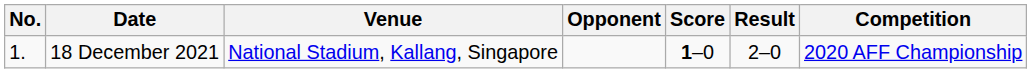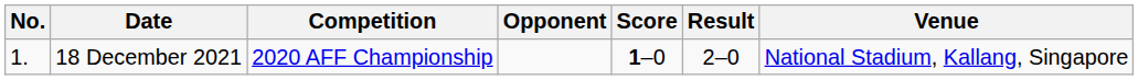 <table class="wikitable" style="font-size:100%;">
 <tr>
 <th>No.</th>
 <th>Date</th>
-<th>Venue</th>
+<th>Competition</th>
 <th>Opponent</th>
 <th>Score</th>
 <th>Result</th>
-<th>Competition</th>
+<th>Venue</th>
 </tr>
 <tr>
 <td>1.</td>
 <td>18 December 2021</td>
-<td><a href='#'>National Stadium</a>, <a href='#'>Kallang</a>, Singapore</td>
+<td><a href='#'>2020 AFF Championship</a></td>
 <td></td>
 <td align=center><strong>1</strong>–0</td>
 <td align=center>2–0</td>
-<td><a href='#'>2020 AFF Championship</a></td>
+<td><a href='#'>National Stadium</a>, <a href='#'>Kallang</a>, Singapore</td>
 </tr>
 </table>
